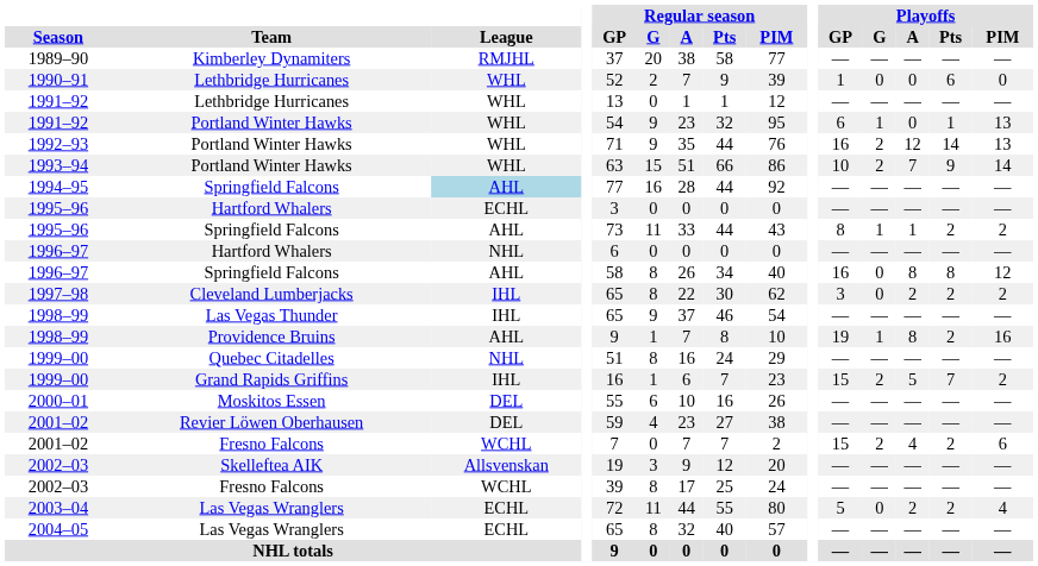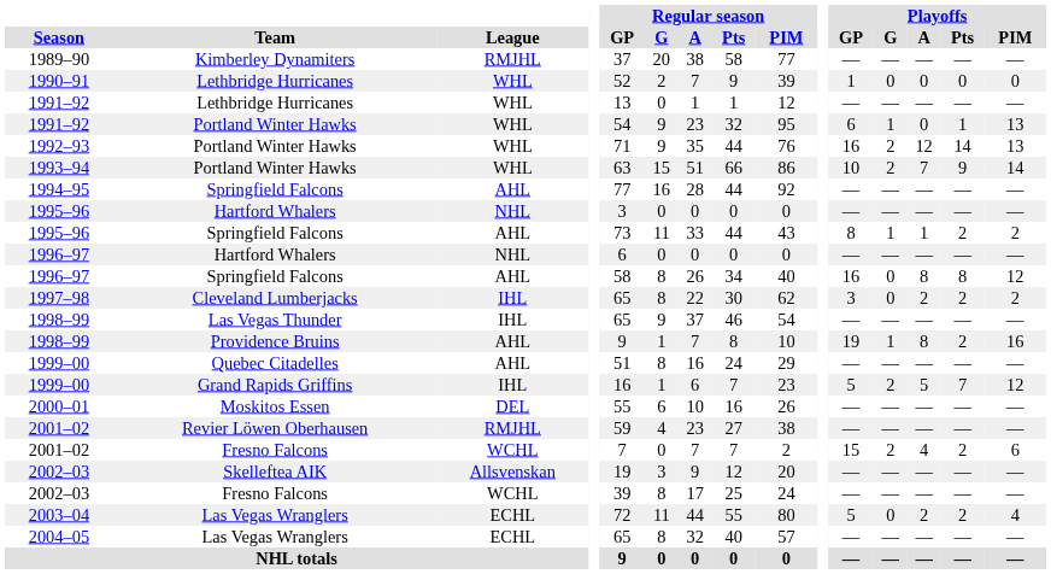 <table border="0" cellpadding="1" cellspacing="0" style="text-align:center; width:60em">
 <tr bgcolor="#e0e0e0">
 <th colspan="3" bgcolor="#ffffff"> </th>
 <th rowspan="99" bgcolor="#ffffff"> </th>
 <th colspan="5"><a href='#'>Regular season</a></th>
 <th rowspan="99" bgcolor="#ffffff"> </th>
 <th colspan="5"><a href='#'>Playoffs</a></th>
 </tr>
 <tr bgcolor="#e0e0e0">
 <th><a href='#'>Season</a></th>
 <th>Team</th>
 <th>League</th>
 <th>GP</th>
 <th><a href='#'>G</a></th>
 <th><a href='#'>A</a></th>
 <th><a href='#'>Pts</a></th>
 <th><a href='#'>PIM</a></th>
 <th>GP</th>
 <th>G</th>
 <th>A</th>
 <th>Pts</th>
 <th>PIM</th>
 </tr>
 <tr>
 <td>1989–90</td>
 <td><a href='#'>Kimberley Dynamiters</a></td>
 <td><a href='#'>RMJHL</a></td>
 <td>37</td>
 <td>20</td>
 <td>38</td>
 <td>58</td>
 <td>77</td>
 <td>—</td>
 <td>—</td>
 <td>—</td>
 <td>—</td>
 <td>—</td>
 </tr>
 <tr bgcolor="#f0f0f0">
 <td><a href='#'>1990–91</a></td>
 <td><a href='#'>Lethbridge Hurricanes</a></td>
 <td><a href='#'>WHL</a></td>
 <td>52</td>
 <td>2</td>
 <td>7</td>
 <td>9</td>
 <td>39</td>
 <td>1</td>
 <td>0</td>
 <td>0</td>
-<td>6</td>
+<td>0</td>
 <td>0</td>
 </tr>
 <tr>
 <td><a href='#'>1991–92</a></td>
 <td>Lethbridge Hurricanes</td>
 <td>WHL</td>
 <td>13</td>
 <td>0</td>
 <td>1</td>
 <td>1</td>
 <td>12</td>
 <td>—</td>
 <td>—</td>
 <td>—</td>
 <td>—</td>
 <td>—</td>
 </tr>
 <tr bgcolor="#f0f0f0">
 <td><a href='#'>1991–92</a></td>
 <td><a href='#'>Portland Winter Hawks</a></td>
 <td>WHL</td>
 <td>54</td>
 <td>9</td>
 <td>23</td>
 <td>32</td>
 <td>95</td>
 <td>6</td>
 <td>1</td>
 <td>0</td>
 <td>1</td>
 <td>13</td>
 </tr>
 <tr>
 <td><a href='#'>1992–93</a></td>
 <td>Portland Winter Hawks</td>
 <td>WHL</td>
 <td>71</td>
 <td>9</td>
 <td>35</td>
 <td>44</td>
 <td>76</td>
 <td>16</td>
 <td>2</td>
 <td>12</td>
 <td>14</td>
 <td>13</td>
 </tr>
 <tr bgcolor="#f0f0f0">
 <td><a href='#'>1993–94</a></td>
 <td>Portland Winter Hawks</td>
 <td>WHL</td>
 <td>63</td>
 <td>15</td>
 <td>51</td>
 <td>66</td>
 <td>86</td>
 <td>10</td>
 <td>2</td>
 <td>7</td>
 <td>9</td>
 <td>14</td>
 </tr>
 <tr>
 <td><a href='#'>1994–95</a></td>
 <td><a href='#'>Springfield Falcons</a></td>
-<td style="background: lightblue;"><a href='#'>AHL</a></td>
+<td><a href='#'>AHL</a></td>
 <td>77</td>
 <td>16</td>
 <td>28</td>
 <td>44</td>
 <td>92</td>
 <td>—</td>
 <td>—</td>
 <td>—</td>
 <td>—</td>
 <td>—</td>
 </tr>
 <tr bgcolor="#f0f0f0">
 <td><a href='#'>1995–96</a></td>
 <td><a href='#'>Hartford Whalers</a></td>
-<td>ECHL</td>
+<td><a href='#'>NHL</a></td>
 <td>3</td>
 <td>0</td>
 <td>0</td>
 <td>0</td>
 <td>0</td>
 <td>—</td>
 <td>—</td>
 <td>—</td>
 <td>—</td>
 <td>—</td>
 </tr>
 <tr>
 <td><a href='#'>1995–96</a></td>
 <td>Springfield Falcons</td>
 <td>AHL</td>
 <td>73</td>
 <td>11</td>
 <td>33</td>
 <td>44</td>
 <td>43</td>
 <td>8</td>
 <td>1</td>
 <td>1</td>
 <td>2</td>
 <td>2</td>
 </tr>
 <tr bgcolor="#f0f0f0">
 <td><a href='#'>1996–97</a></td>
 <td>Hartford Whalers</td>
 <td>NHL</td>
 <td>6</td>
 <td>0</td>
 <td>0</td>
 <td>0</td>
 <td>0</td>
 <td>—</td>
 <td>—</td>
 <td>—</td>
 <td>—</td>
 <td>—</td>
 </tr>
 <tr>
 <td><a href='#'>1996–97</a></td>
 <td>Springfield Falcons</td>
 <td>AHL</td>
 <td>58</td>
 <td>8</td>
 <td>26</td>
 <td>34</td>
 <td>40</td>
 <td>16</td>
 <td>0</td>
 <td>8</td>
 <td>8</td>
 <td>12</td>
 </tr>
 <tr bgcolor="#f0f0f0">
 <td><a href='#'>1997–98</a></td>
 <td><a href='#'>Cleveland Lumberjacks</a></td>
 <td><a href='#'>IHL</a></td>
 <td>65</td>
 <td>8</td>
 <td>22</td>
 <td>30</td>
 <td>62</td>
 <td>3</td>
 <td>0</td>
 <td>2</td>
 <td>2</td>
 <td>2</td>
 </tr>
 <tr>
 <td><a href='#'>1998–99</a></td>
 <td><a href='#'>Las Vegas Thunder</a></td>
 <td>IHL</td>
 <td>65</td>
 <td>9</td>
 <td>37</td>
 <td>46</td>
 <td>54</td>
 <td>—</td>
 <td>—</td>
 <td>—</td>
 <td>—</td>
 <td>—</td>
 </tr>
 <tr bgcolor="#f0f0f0">
 <td><a href='#'>1998–99</a></td>
 <td><a href='#'>Providence Bruins</a></td>
 <td>AHL</td>
 <td>9</td>
 <td>1</td>
 <td>7</td>
 <td>8</td>
 <td>10</td>
 <td>19</td>
 <td>1</td>
 <td>8</td>
 <td>2</td>
 <td>16</td>
 </tr>
 <tr>
 <td><a href='#'>1999–00</a></td>
 <td><a href='#'>Quebec Citadelles</a></td>
-<td><a href='#'>NHL</a></td>
+<td>AHL</td>
 <td>51</td>
 <td>8</td>
 <td>16</td>
 <td>24</td>
 <td>29</td>
 <td>—</td>
 <td>—</td>
 <td>—</td>
 <td>—</td>
 <td>—</td>
 </tr>
 <tr bgcolor="#f0f0f0">
 <td><a href='#'>1999–00</a></td>
 <td><a href='#'>Grand Rapids Griffins</a></td>
 <td>IHL</td>
 <td>16</td>
 <td>1</td>
 <td>6</td>
 <td>7</td>
 <td>23</td>
-<td>15</td>
+<td>5</td>
 <td>2</td>
 <td>5</td>
 <td>7</td>
-<td>2</td>
+<td>12</td>
 </tr>
 <tr>
 <td><a href='#'>2000–01</a></td>
 <td><a href='#'>Moskitos Essen</a></td>
 <td><a href='#'>DEL</a></td>
 <td>55</td>
 <td>6</td>
 <td>10</td>
 <td>16</td>
 <td>26</td>
 <td>—</td>
 <td>—</td>
 <td>—</td>
 <td>—</td>
 <td>—</td>
 </tr>
 <tr bgcolor="#f0f0f0">
 <td><a href='#'>2001–02</a></td>
 <td><a href='#'>Revier Löwen Oberhausen</a></td>
-<td>DEL</td>
+<td><a href='#'>RMJHL</a></td>
 <td>59</td>
 <td>4</td>
 <td>23</td>
 <td>27</td>
 <td>38</td>
 <td>—</td>
 <td>—</td>
 <td>—</td>
 <td>—</td>
 <td>—</td>
 </tr>
 <tr>
 <td>2001–02</td>
 <td><a href='#'>Fresno Falcons</a></td>
 <td><a href='#'>WCHL</a></td>
 <td>7</td>
 <td>0</td>
 <td>7</td>
 <td>7</td>
 <td>2</td>
 <td>15</td>
 <td>2</td>
 <td>4</td>
 <td>2</td>
 <td>6</td>
 </tr>
 <tr bgcolor="#f0f0f0">
 <td><a href='#'>2002–03</a></td>
 <td><a href='#'>Skelleftea AIK</a></td>
 <td><a href='#'>Allsvenskan</a></td>
 <td>19</td>
 <td>3</td>
 <td>9</td>
 <td>12</td>
 <td>20</td>
 <td>—</td>
 <td>—</td>
 <td>—</td>
 <td>—</td>
 <td>—</td>
 </tr>
 <tr>
 <td>2002–03</td>
 <td>Fresno Falcons</td>
 <td>WCHL</td>
 <td>39</td>
 <td>8</td>
 <td>17</td>
 <td>25</td>
 <td>24</td>
 <td>—</td>
 <td>—</td>
 <td>—</td>
 <td>—</td>
 <td>—</td>
 </tr>
 <tr bgcolor="#f0f0f0">
 <td><a href='#'>2003–04</a></td>
 <td><a href='#'>Las Vegas Wranglers</a></td>
 <td>ECHL</td>
 <td>72</td>
 <td>11</td>
 <td>44</td>
 <td>55</td>
 <td>80</td>
 <td>5</td>
 <td>0</td>
 <td>2</td>
 <td>2</td>
 <td>4</td>
 </tr>
 <tr>
 <td><a href='#'>2004–05</a></td>
 <td>Las Vegas Wranglers</td>
 <td>ECHL</td>
 <td>65</td>
 <td>8</td>
 <td>32</td>
 <td>40</td>
 <td>57</td>
 <td>—</td>
 <td>—</td>
 <td>—</td>
 <td>—</td>
 <td>—</td>
 </tr>
 <tr>
 </tr>
 <tr ALIGN="center" bgcolor="#e0e0e0">
 <th colspan="3">NHL totals</th>
 <th ALIGN="center">9</th>
 <th ALIGN="center">0</th>
 <th ALIGN="center">0</th>
 <th ALIGN="center">0</th>
 <th ALIGN="center">0</th>
 <th ALIGN="center">—</th>
 <th ALIGN="center">—</th>
 <th ALIGN="center">—</th>
 <th ALIGN="center">—</th>
 <th ALIGN="center">—</th>
 </tr>
 </table>
